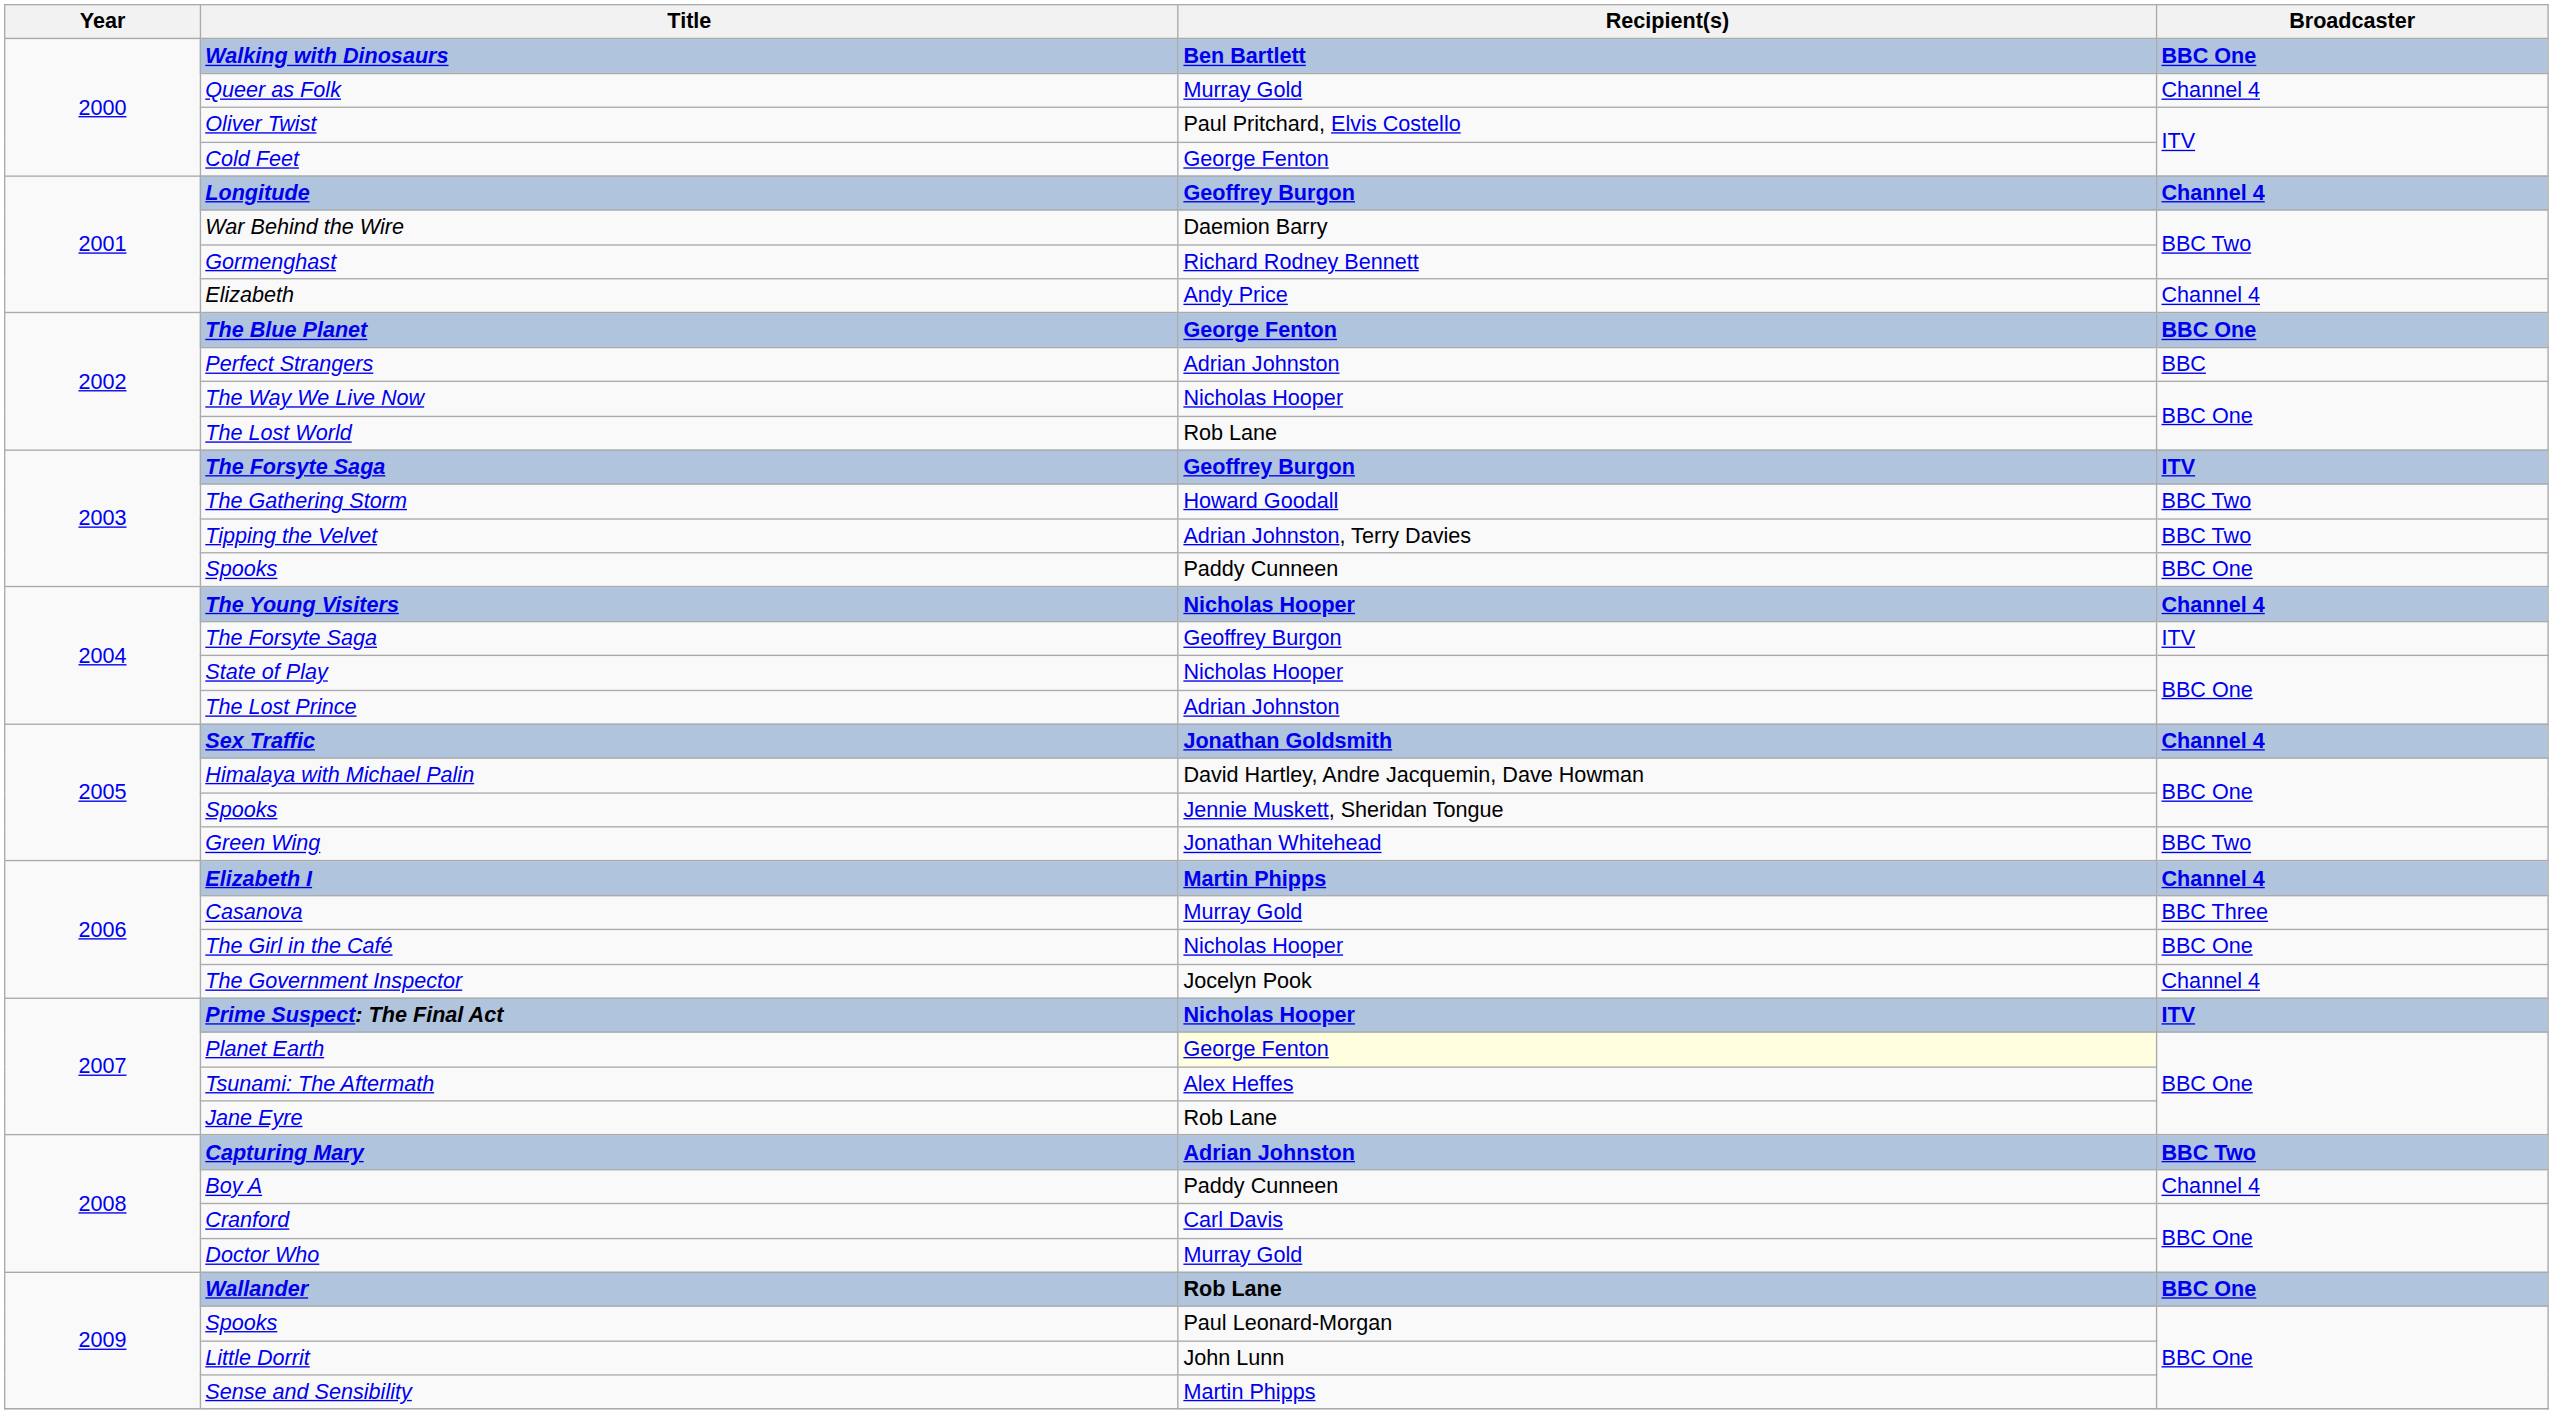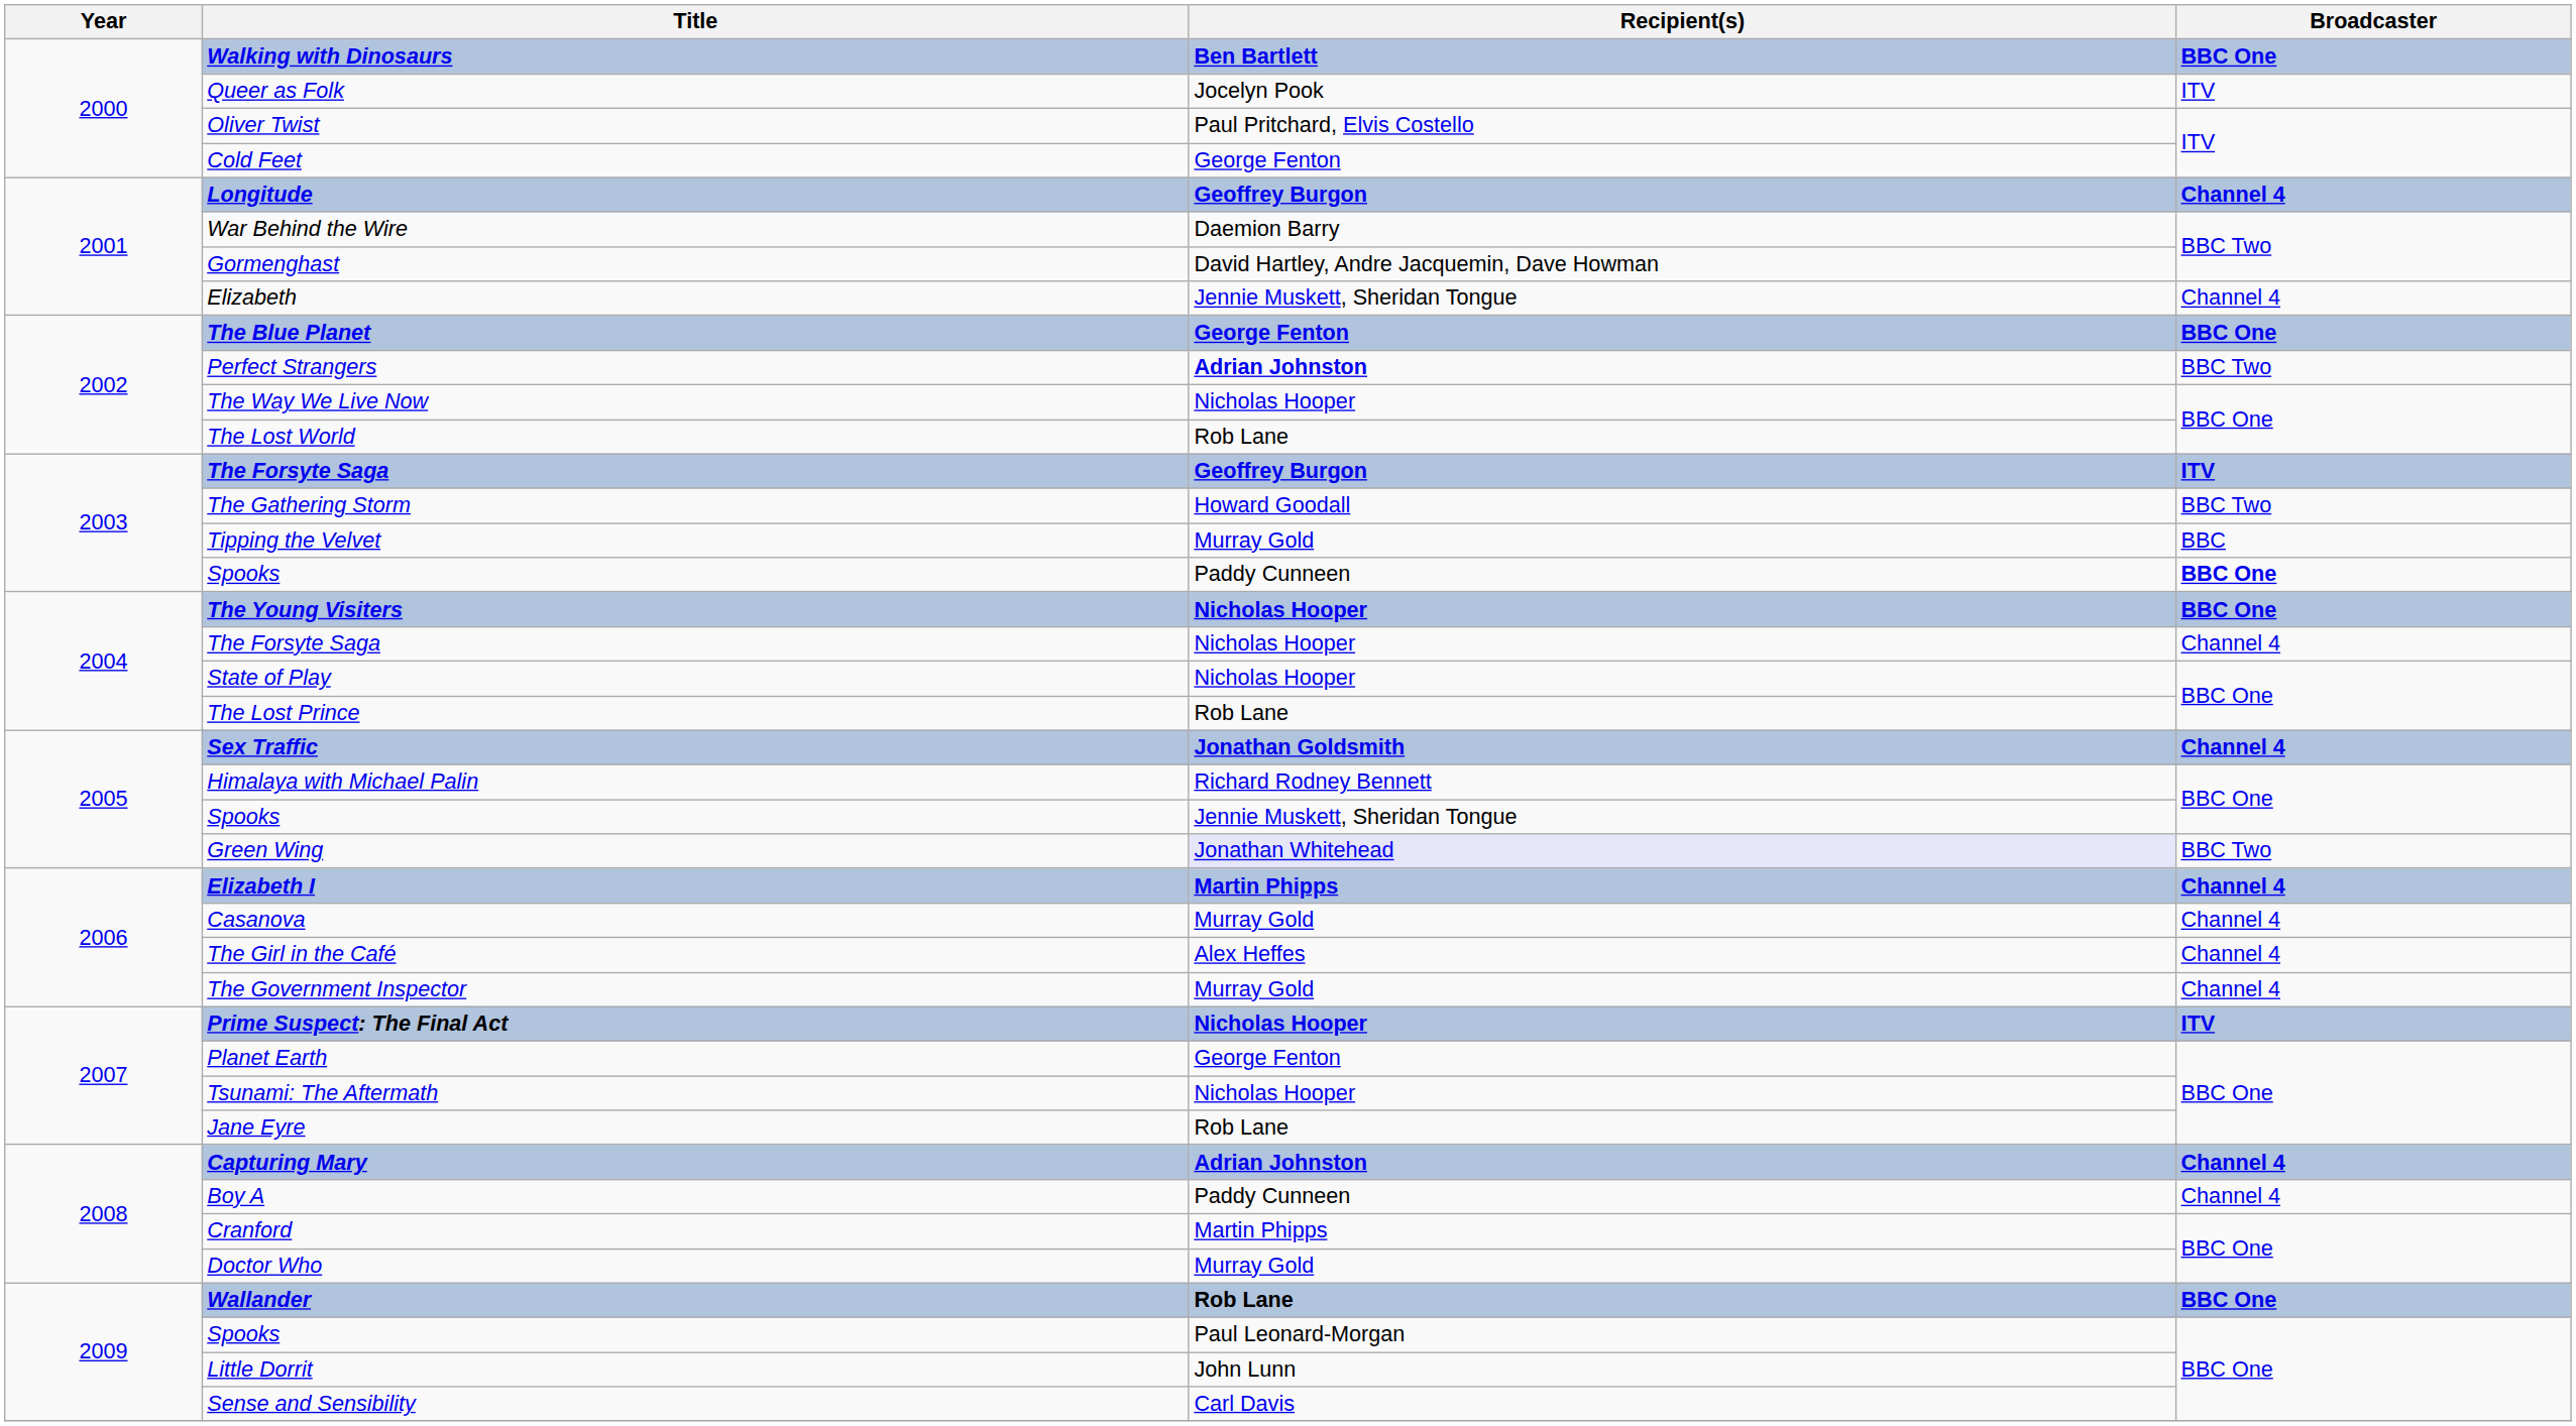 <table class="wikitable" width="95%">
 <tr>
 <th width=5%>Year</th>
 <th width=25%>Title</th>
 <th width=25%><strong>Recipient(s)</strong></th>
 <th width=10%><strong>Broadcaster</strong></th>
 </tr>
 <tr>
 <td rowspan="4" style="text-align:center;"><a href='#'>2000</a></td>
 <td style="background:#B0C4DE;"><strong><em><a href='#'>Walking with Dinosaurs</a></em></strong></td>
 <td style="background:#B0C4DE;"><strong><a href='#'>Ben Bartlett</a></strong></td>
 <td style="background:#B0C4DE;"><strong><a href='#'>BBC One</a></strong></td>
 </tr>
 <tr>
 <td><em><a href='#'>Queer as Folk</a></em></td>
-<td><a href='#'>Murray Gold</a></td>
-<td><a href='#'>Channel 4</a></td>
+<td>Jocelyn Pook</td>
+<td><a href='#'>ITV</a></td>
 </tr>
 <tr>
 <td><em><a href='#'>Oliver Twist</a></em></td>
 <td>Paul Pritchard, <a href='#'>Elvis Costello</a></td>
 <td rowspan="2"><a href='#'>ITV</a></td>
 </tr>
 <tr>
 <td><em><a href='#'>Cold Feet</a></em></td>
 <td><a href='#'>George Fenton</a></td>
 </tr>
 <tr>
 <td rowspan="4" style="text-align:center;"><a href='#'>2001</a></td>
 <td style="background:#B0C4DE;"><strong><em><a href='#'>Longitude</a></em></strong></td>
 <td style="background:#B0C4DE;"><strong><a href='#'>Geoffrey Burgon</a></strong></td>
 <td style="background:#B0C4DE;"><strong><a href='#'>Channel 4</a></strong></td>
 </tr>
 <tr>
 <td><em>War Behind the Wire</em></td>
 <td>Daemion Barry</td>
 <td rowspan="2"><a href='#'>BBC Two</a></td>
 </tr>
 <tr>
 <td><em><a href='#'>Gormenghast</a></em></td>
-<td><a href='#'>Richard Rodney Bennett</a></td>
+<td>David Hartley, Andre Jacquemin, Dave Howman</td>
 </tr>
 <tr>
 <td><em>Elizabeth</em></td>
-<td><a href='#'>Andy Price</a></td>
+<td><a href='#'>Jennie Muskett</a>, Sheridan Tongue</td>
 <td><a href='#'>Channel 4</a></td>
 </tr>
 <tr>
 <td rowspan="4" style="text-align:center;"><a href='#'>2002</a></td>
 <td style="background:#B0C4DE;"><strong><em><a href='#'>The Blue Planet</a></em></strong></td>
 <td style="background:#B0C4DE;"><strong><a href='#'>George Fenton</a></strong></td>
 <td style="background:#B0C4DE;"><strong><a href='#'>BBC One</a></strong></td>
 </tr>
 <tr>
 <td><em><a href='#'>Perfect Strangers</a></em></td>
-<td><a href='#'>Adrian Johnston</a></td>
-<td><a href='#'>BBC</a></td>
+<td><strong><a href='#'>Adrian Johnston</a></strong></td>
+<td><a href='#'>BBC Two</a></td>
 </tr>
 <tr>
 <td><em><a href='#'>The Way We Live Now</a></em></td>
 <td><a href='#'>Nicholas Hooper</a></td>
 <td rowspan="2"><a href='#'>BBC One</a></td>
 </tr>
 <tr>
 <td><em><a href='#'>The Lost World</a></em></td>
 <td>Rob Lane</td>
 </tr>
 <tr>
 <td rowspan="4" style="text-align:center;"><a href='#'>2003</a></td>
 <td style="background:#B0C4DE;"><strong><em><a href='#'>The Forsyte Saga</a></em></strong></td>
 <td style="background:#B0C4DE;"><strong><a href='#'>Geoffrey Burgon</a></strong></td>
 <td style="background:#B0C4DE;"><strong><a href='#'>ITV</a></strong></td>
 </tr>
 <tr>
 <td><em><a href='#'>The Gathering Storm</a></em></td>
 <td><a href='#'>Howard Goodall</a></td>
 <td><a href='#'>BBC Two</a></td>
 </tr>
 <tr>
 <td><em><a href='#'>Tipping the Velvet</a></em></td>
-<td><a href='#'>Adrian Johnston</a>, Terry Davies</td>
-<td><a href='#'>BBC Two</a></td>
+<td><a href='#'>Murray Gold</a></td>
+<td><a href='#'>BBC</a></td>
 </tr>
 <tr>
 <td><em><a href='#'>Spooks</a></em></td>
 <td>Paddy Cunneen</td>
-<td><a href='#'>BBC One</a></td>
+<td><strong><a href='#'>BBC One</a></strong></td>
 </tr>
 <tr>
 <td rowspan="4" style="text-align:center;"><a href='#'>2004</a></td>
 <td style="background:#B0C4DE;"><strong><em><a href='#'>The Young Visiters</a></em></strong></td>
 <td style="background:#B0C4DE;"><strong><a href='#'>Nicholas Hooper</a></strong></td>
-<td style="background:#B0C4DE;"><strong><a href='#'>Channel 4</a></strong></td>
+<td style="background:#B0C4DE;"><strong><a href='#'>BBC One</a></strong></td>
 </tr>
 <tr>
 <td><em><a href='#'>The Forsyte Saga</a></em></td>
-<td><a href='#'>Geoffrey Burgon</a></td>
-<td><a href='#'>ITV</a></td>
+<td><a href='#'>Nicholas Hooper</a></td>
+<td><a href='#'>Channel 4</a></td>
 </tr>
 <tr>
 <td><em><a href='#'>State of Play</a></em></td>
 <td><a href='#'>Nicholas Hooper</a></td>
 <td rowspan="2"><a href='#'>BBC One</a></td>
 </tr>
 <tr>
 <td><em><a href='#'>The Lost Prince</a></em></td>
-<td><a href='#'>Adrian Johnston</a></td>
+<td>Rob Lane</td>
 </tr>
 <tr>
 <td rowspan="4" style="text-align:center;"><a href='#'>2005</a></td>
 <td style="background:#B0C4DE;"><strong><em><a href='#'>Sex Traffic</a></em></strong></td>
 <td style="background:#B0C4DE;"><strong><a href='#'>Jonathan Goldsmith</a></strong></td>
 <td style="background:#B0C4DE;"><strong><a href='#'>Channel 4</a></strong></td>
 </tr>
 <tr>
 <td><em><a href='#'>Himalaya with Michael Palin</a></em></td>
-<td>David Hartley, Andre Jacquemin, Dave Howman</td>
+<td><a href='#'>Richard Rodney Bennett</a></td>
 <td rowspan="2"><a href='#'>BBC One</a></td>
 </tr>
 <tr>
 <td><em><a href='#'>Spooks</a></em></td>
 <td><a href='#'>Jennie Muskett</a>, Sheridan Tongue</td>
 </tr>
 <tr>
 <td><em><a href='#'>Green Wing</a></em></td>
-<td><a href='#'>Jonathan Whitehead</a></td>
+<td style="background: lavender;"><a href='#'>Jonathan Whitehead</a></td>
 <td><a href='#'>BBC Two</a></td>
 </tr>
 <tr>
 <td rowspan="4" style="text-align:center;"><a href='#'>2006</a></td>
 <td style="background:#B0C4DE;"><strong><em><a href='#'>Elizabeth I</a></em></strong></td>
 <td style="background:#B0C4DE;"><strong><a href='#'>Martin Phipps</a></strong></td>
 <td style="background:#B0C4DE;"><strong><a href='#'>Channel 4</a></strong></td>
 </tr>
 <tr>
 <td><em><a href='#'>Casanova</a></em></td>
 <td><a href='#'>Murray Gold</a></td>
-<td><a href='#'>BBC Three</a></td>
+<td><a href='#'>Channel 4</a></td>
 </tr>
 <tr>
 <td><em><a href='#'>The Girl in the Café</a></em></td>
-<td><a href='#'>Nicholas Hooper</a></td>
-<td><a href='#'>BBC One</a></td>
+<td><a href='#'>Alex Heffes</a></td>
+<td><a href='#'>Channel 4</a></td>
 </tr>
 <tr>
 <td><em><a href='#'>The Government Inspector</a></em></td>
-<td>Jocelyn Pook</td>
+<td><a href='#'>Murray Gold</a></td>
 <td><a href='#'>Channel 4</a></td>
 </tr>
 <tr>
 <td rowspan="4" style="text-align:center;"><a href='#'>2007</a></td>
 <td style="background:#B0C4DE;"><strong><em><a href='#'>Prime Suspect</a>: The Final Act</em></strong></td>
 <td style="background:#B0C4DE;"><strong><a href='#'>Nicholas Hooper</a></strong></td>
 <td style="background:#B0C4DE;"><strong><a href='#'>ITV</a></strong></td>
 </tr>
 <tr>
 <td><em><a href='#'>Planet Earth</a></em></td>
-<td style="background: lightyellow;"><a href='#'>George Fenton</a></td>
+<td><a href='#'>George Fenton</a></td>
 <td rowspan="3"><a href='#'>BBC One</a></td>
 </tr>
 <tr>
 <td><em><a href='#'>Tsunami: The Aftermath</a></em></td>
-<td><a href='#'>Alex Heffes</a></td>
+<td><a href='#'>Nicholas Hooper</a></td>
 </tr>
 <tr>
 <td><em><a href='#'>Jane Eyre</a></em></td>
 <td>Rob Lane</td>
 </tr>
 <tr>
 <td rowspan="4" style="text-align:center;"><a href='#'>2008</a></td>
 <td style="background:#B0C4DE;"><strong><em><a href='#'>Capturing Mary</a></em></strong></td>
 <td style="background:#B0C4DE;"><strong><a href='#'>Adrian Johnston</a></strong></td>
-<td style="background:#B0C4DE;"><strong><a href='#'>BBC Two</a></strong></td>
+<td style="background:#B0C4DE;"><strong><a href='#'>Channel 4</a></strong></td>
 </tr>
 <tr>
 <td><em><a href='#'>Boy A</a></em></td>
 <td>Paddy Cunneen</td>
 <td><a href='#'>Channel 4</a></td>
 </tr>
 <tr>
 <td><em><a href='#'>Cranford</a></em></td>
-<td><a href='#'>Carl Davis</a></td>
+<td><a href='#'>Martin Phipps</a></td>
 <td rowspan="2"><a href='#'>BBC One</a></td>
 </tr>
 <tr>
 <td><em><a href='#'>Doctor Who</a></em></td>
 <td><a href='#'>Murray Gold</a></td>
 </tr>
 <tr>
 <td rowspan="4" style="text-align:center;"><a href='#'>2009</a></td>
 <td style="background:#B0C4DE;"><strong><em><a href='#'>Wallander</a></em></strong></td>
 <td style="background:#B0C4DE;"><strong>Rob Lane</strong></td>
 <td style="background:#B0C4DE;"><strong><a href='#'>BBC One</a></strong></td>
 </tr>
 <tr>
 <td><em><a href='#'>Spooks</a></em></td>
 <td>Paul Leonard-Morgan</td>
 <td rowspan="3"><a href='#'>BBC One</a></td>
 </tr>
 <tr>
 <td><em><a href='#'>Little Dorrit</a></em></td>
 <td>John Lunn</td>
 </tr>
 <tr>
 <td><em><a href='#'>Sense and Sensibility</a></em></td>
-<td><a href='#'>Martin Phipps</a></td>
+<td><a href='#'>Carl Davis</a></td>
 </tr>
 <tr>
 </tr>
 </table>
